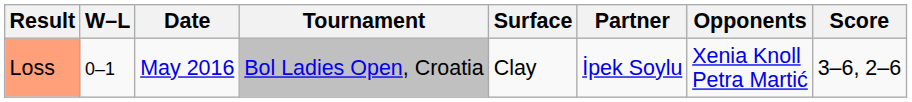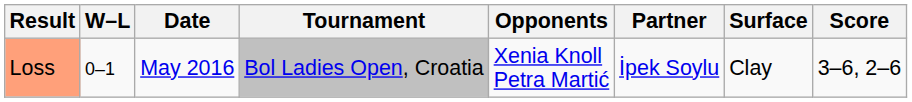 <table class="sortable wikitable">
 <tr>
 <th>Result</th>
 <th class="unsortable">W–L</th>
 <th>Date</th>
 <th>Tournament</th>
+<th>Opponents</th>
+<th>Partner</th>
 <th>Surface</th>
-<th>Partner</th>
-<th>Opponents</th>
 <th class="unsortable">Score</th>
 </tr>
 <tr>
 <td style="background:#ffa07a;">Loss</td>
 <td><small>0–1</small></td>
 <td><a href='#'>May 2016</a></td>
 <td style="background:silver;"><a href='#'>Bol Ladies Open</a>, Croatia</td>
+<td> <a href='#'>Xenia Knoll</a> <br>  <a href='#'>Petra Martić</a></td>
+<td> <a href='#'>İpek Soylu</a></td>
 <td>Clay</td>
-<td> <a href='#'>İpek Soylu</a></td>
-<td> <a href='#'>Xenia Knoll</a> <br>  <a href='#'>Petra Martić</a></td>
 <td>3–6, 2–6</td>
 </tr>
 </table>
